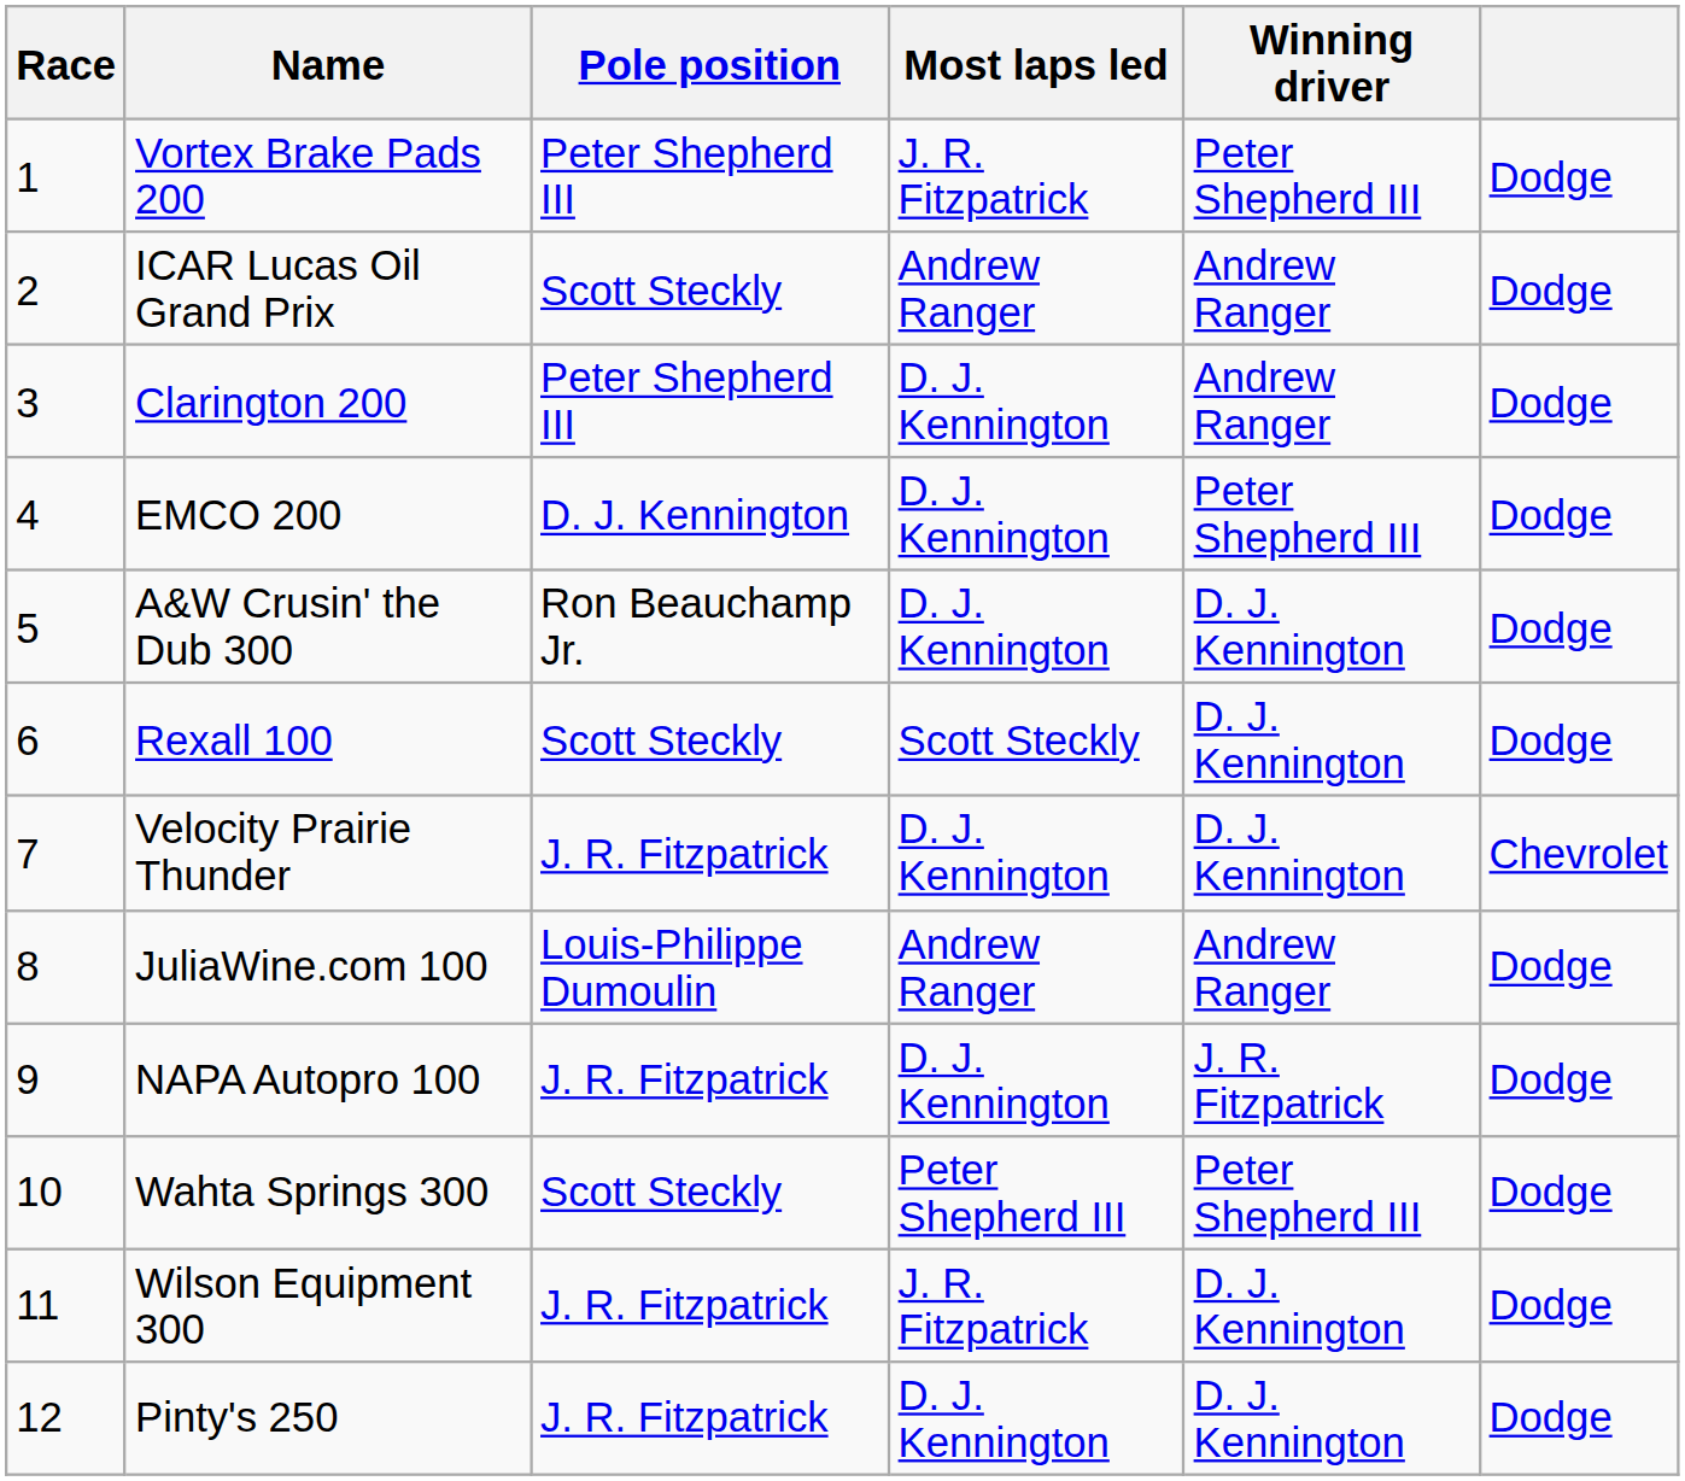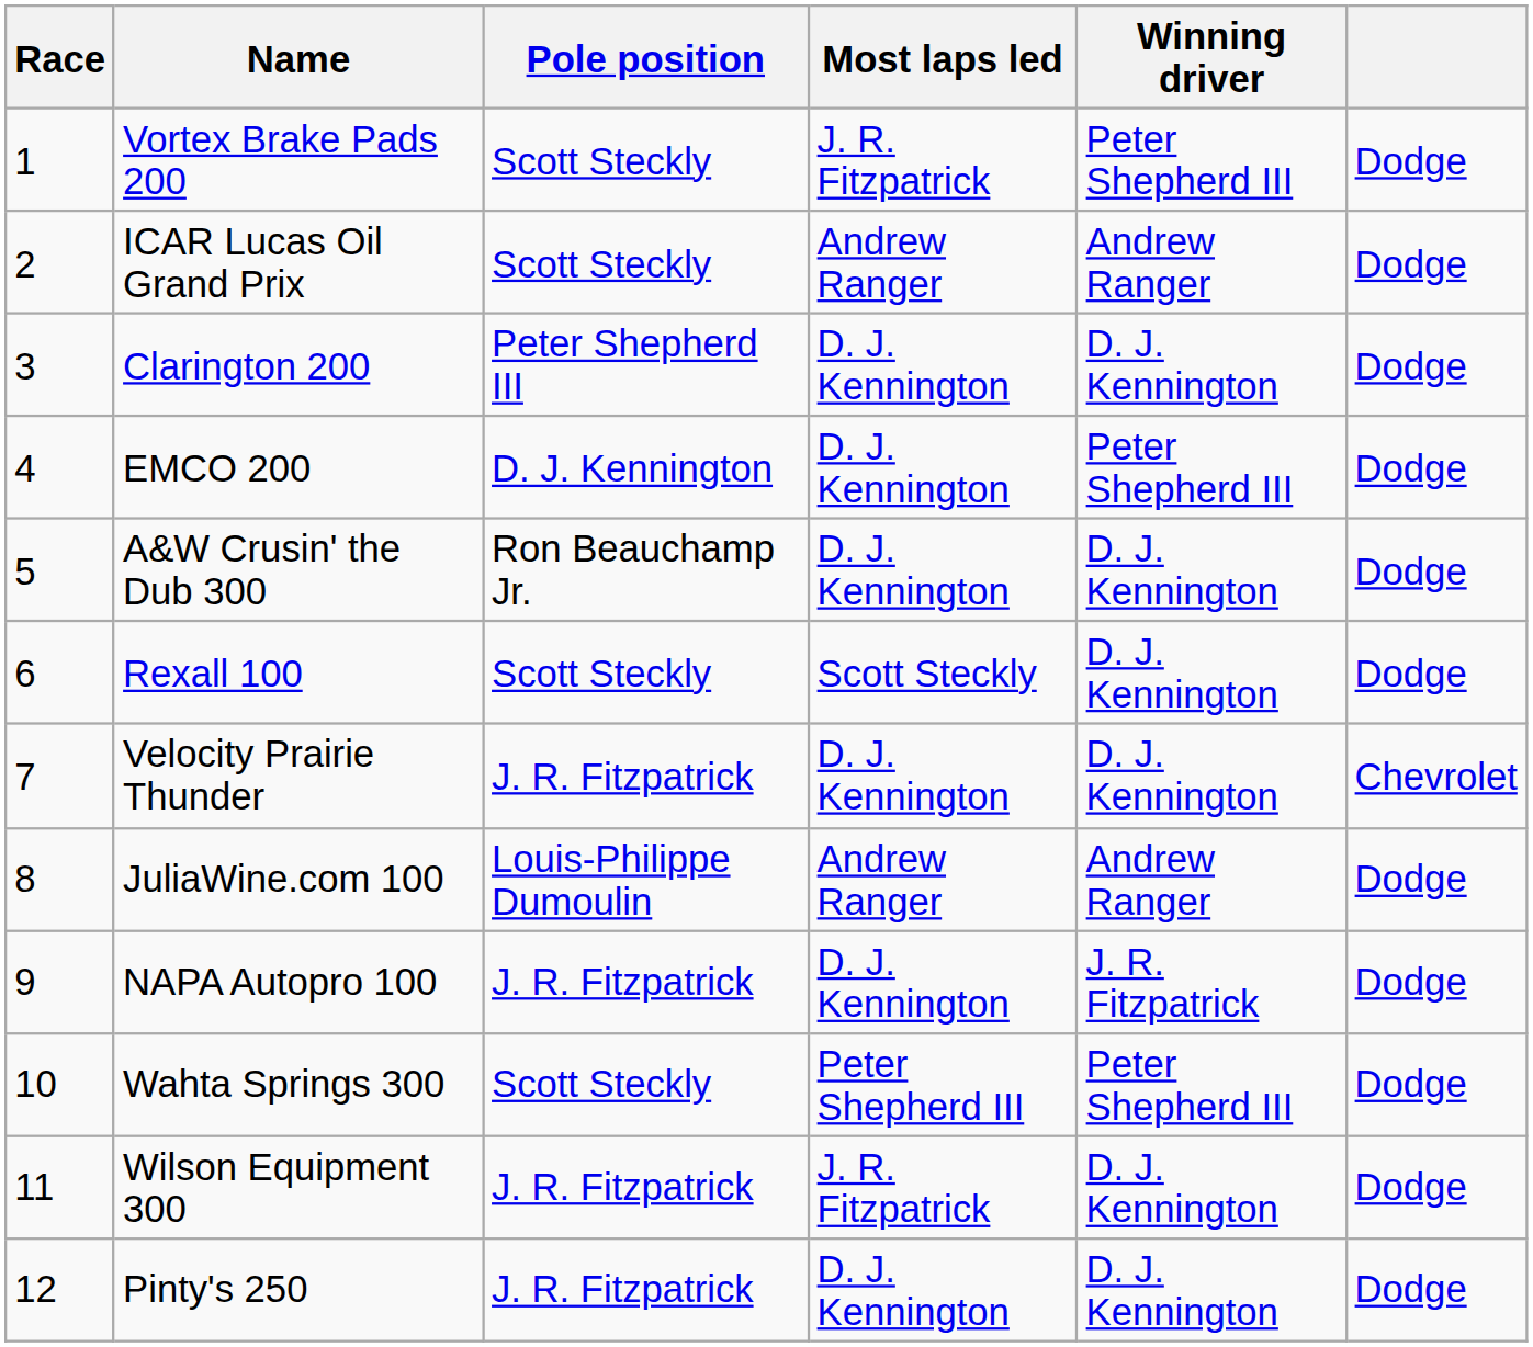 <table class="wikitable sortable" style="font-size:95%">
 <tr>
 <th>Race</th>
 <th>Name</th>
 <th><a href='#'>Pole position</a></th>
 <th>Most laps led</th>
 <th>Winning driver</th>
 <th></th>
 </tr>
 <tr>
 <td>1</td>
 <td><a href='#'>Vortex Brake Pads 200</a></td>
-<td><a href='#'>Peter Shepherd III</a></td>
+<td><a href='#'>Scott Steckly</a></td>
 <td><a href='#'>J. R. Fitzpatrick</a></td>
 <td><a href='#'>Peter Shepherd III</a></td>
 <td><a href='#'>Dodge</a></td>
 </tr>
 <tr>
 <td>2</td>
 <td>ICAR Lucas Oil Grand Prix</td>
 <td><a href='#'>Scott Steckly</a> </td>
 <td><a href='#'>Andrew Ranger</a></td>
 <td><a href='#'>Andrew Ranger</a></td>
 <td><a href='#'>Dodge</a></td>
 </tr>
 <tr>
 <td>3</td>
 <td><a href='#'>Clarington 200</a></td>
 <td><a href='#'>Peter Shepherd III</a></td>
 <td><a href='#'>D. J. Kennington</a></td>
-<td><a href='#'>Andrew Ranger</a></td>
+<td><a href='#'>D. J. Kennington</a></td>
 <td><a href='#'>Dodge</a></td>
 </tr>
 <tr>
 <td>4</td>
 <td>EMCO 200</td>
 <td><a href='#'>D. J. Kennington</a></td>
 <td><a href='#'>D. J. Kennington</a></td>
 <td><a href='#'>Peter Shepherd III</a></td>
 <td><a href='#'>Dodge</a></td>
 </tr>
 <tr>
 <td>5</td>
 <td>A&W Crusin' the Dub 300</td>
 <td>Ron Beauchamp Jr.</td>
 <td><a href='#'>D. J. Kennington</a></td>
 <td><a href='#'>D. J. Kennington</a></td>
 <td><a href='#'>Dodge</a></td>
 </tr>
 <tr>
 <td>6</td>
 <td><a href='#'>Rexall 100</a></td>
 <td><a href='#'>Scott Steckly</a></td>
 <td><a href='#'>Scott Steckly</a></td>
 <td><a href='#'>D. J. Kennington</a></td>
 <td><a href='#'>Dodge</a></td>
 </tr>
 <tr>
 <td>7</td>
 <td>Velocity Prairie Thunder</td>
 <td><a href='#'>J. R. Fitzpatrick</a></td>
 <td><a href='#'>D. J. Kennington</a></td>
 <td><a href='#'>D. J. Kennington</a></td>
 <td><a href='#'>Chevrolet</a></td>
 </tr>
 <tr>
 <td>8</td>
 <td>JuliaWine.com 100</td>
 <td><a href='#'>Louis-Philippe Dumoulin</a></td>
 <td><a href='#'>Andrew Ranger</a></td>
 <td><a href='#'>Andrew Ranger</a></td>
 <td><a href='#'>Dodge</a></td>
 </tr>
 <tr>
 <td>9</td>
 <td>NAPA Autopro 100</td>
 <td><a href='#'>J. R. Fitzpatrick</a></td>
 <td><a href='#'>D. J. Kennington</a></td>
 <td><a href='#'>J. R. Fitzpatrick</a></td>
 <td><a href='#'>Dodge</a></td>
 </tr>
 <tr>
 <td>10</td>
 <td>Wahta Springs 300</td>
 <td><a href='#'>Scott Steckly</a> </td>
 <td><a href='#'>Peter Shepherd III</a></td>
 <td><a href='#'>Peter Shepherd III</a></td>
 <td><a href='#'>Dodge</a></td>
 </tr>
 <tr>
 <td>11</td>
 <td>Wilson Equipment 300</td>
 <td><a href='#'>J. R. Fitzpatrick</a></td>
 <td><a href='#'>J. R. Fitzpatrick</a></td>
 <td><a href='#'>D. J. Kennington</a></td>
 <td><a href='#'>Dodge</a></td>
 </tr>
 <tr>
 <td>12</td>
 <td>Pinty's 250</td>
 <td><a href='#'>J. R. Fitzpatrick</a></td>
 <td><a href='#'>D. J. Kennington</a></td>
 <td><a href='#'>D. J. Kennington</a></td>
 <td><a href='#'>Dodge</a></td>
 </tr>
 </table>
